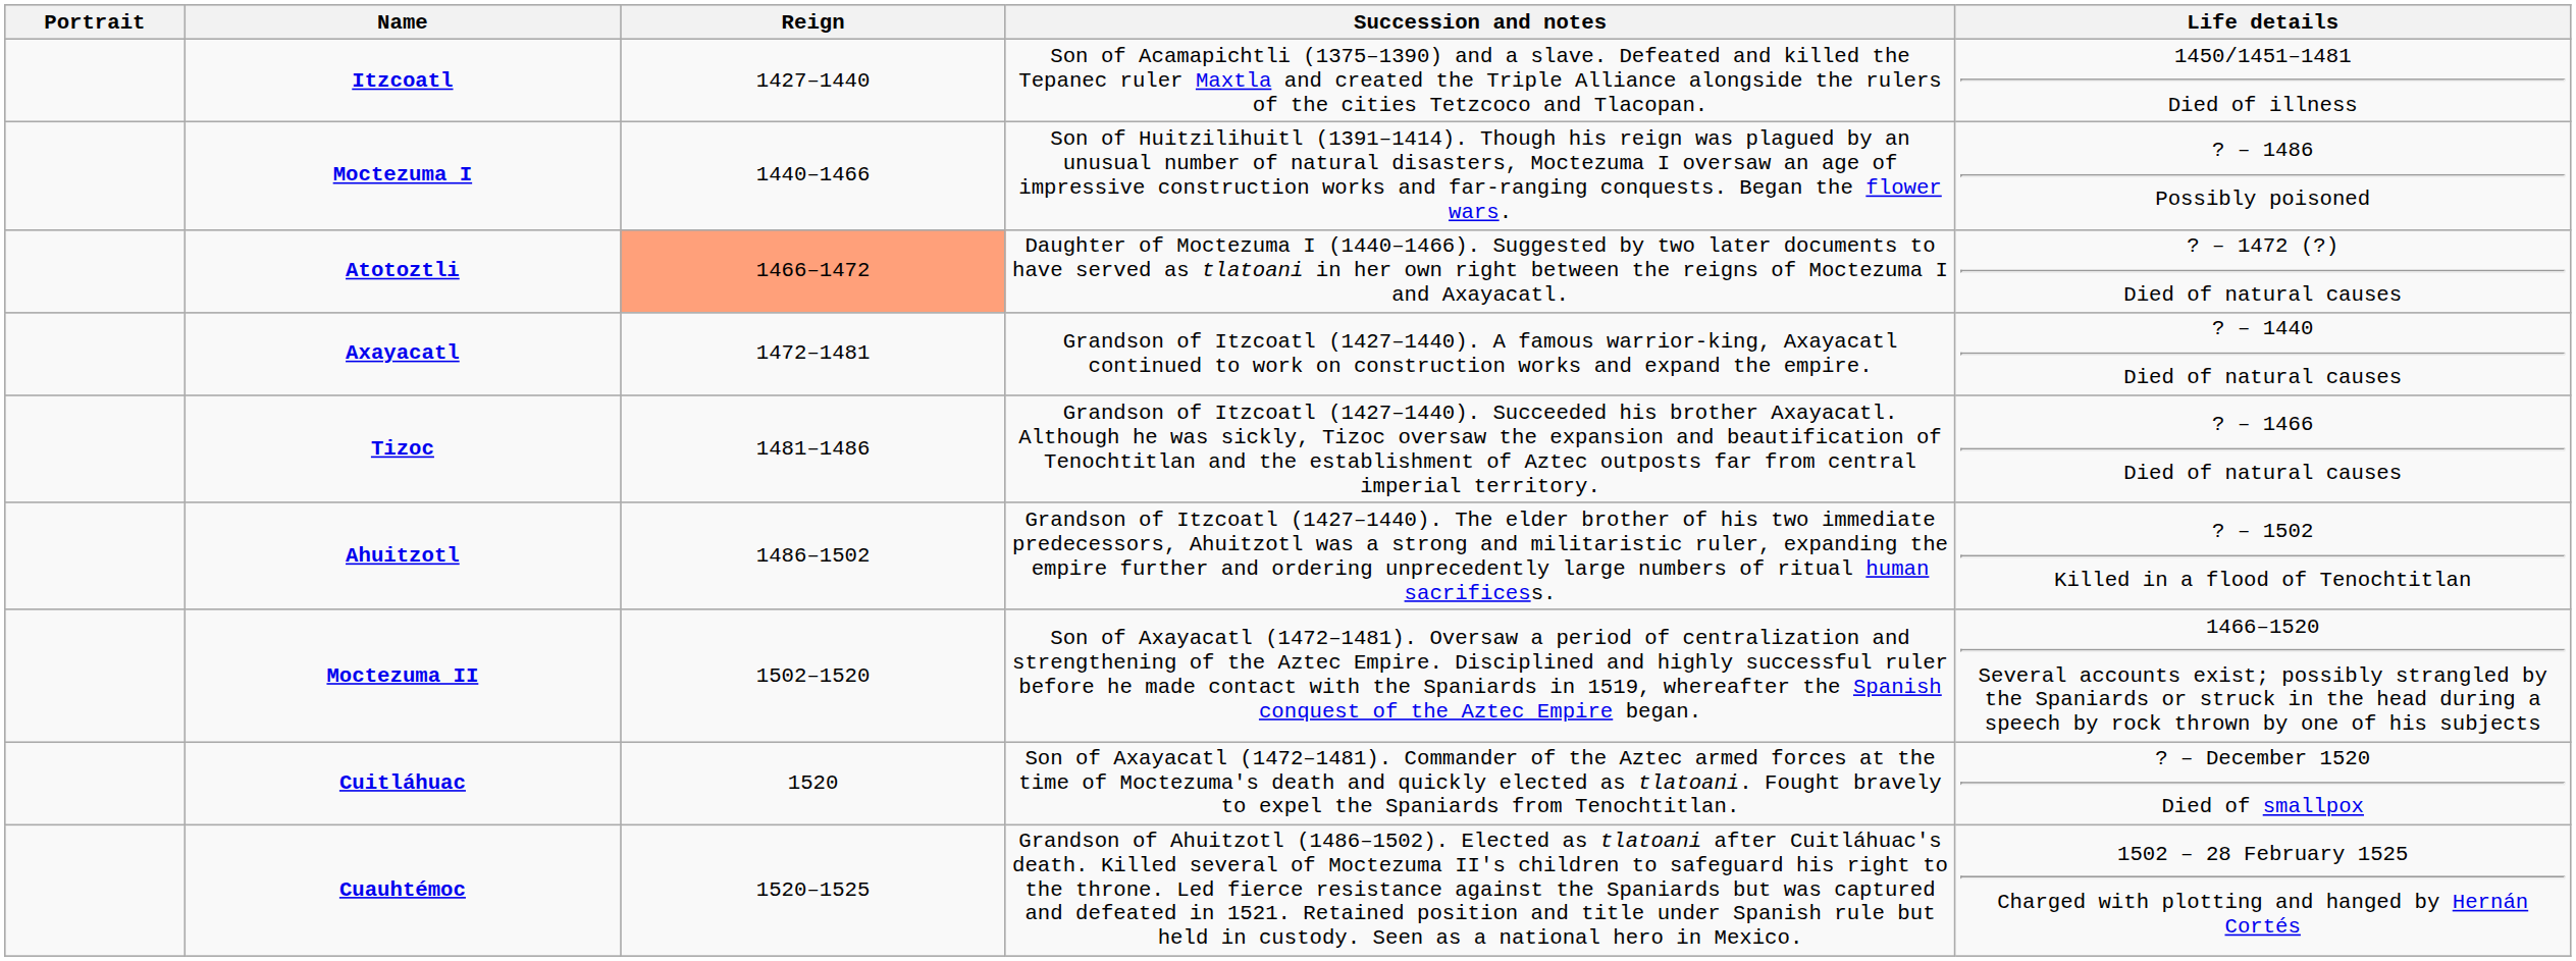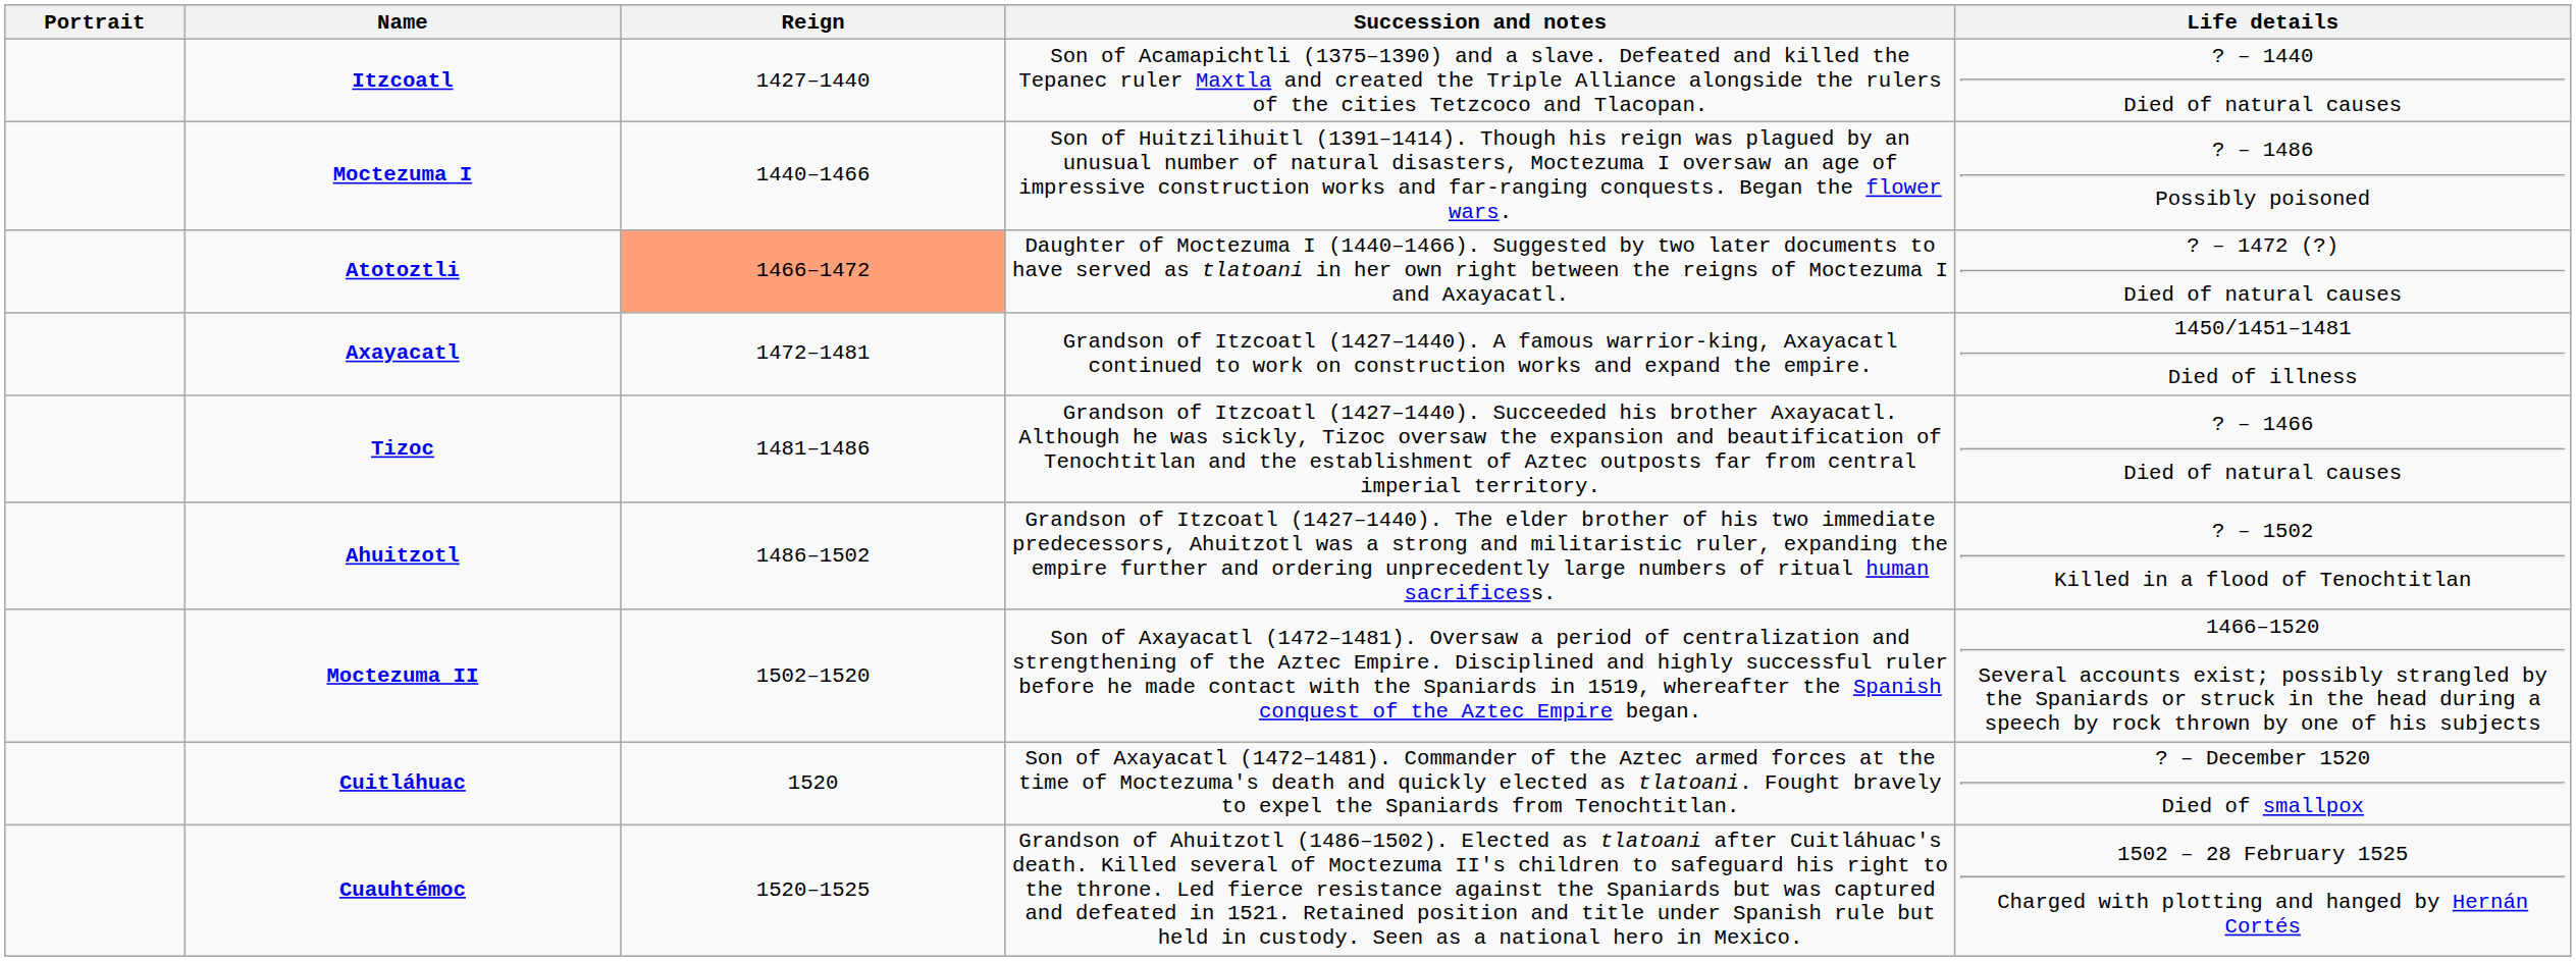 <table class="wikitable" style="width:100%; text-align:center;">
 <tr>
 <th width="7%">Portrait</th>
 <th width="17%">Name</th>
 <th width="15%">Reign</th>
 <th width="37%">Succession and notes</th>
 <th width="24%">Life details</th>
 </tr>
 <tr>
 <td></td>
 <td><strong><a href='#'>Itzcoatl</a></strong><br></td>
 <td>1427–1440<br></td>
 <td>Son of Acamapichtli (1375–1390) and a slave. Defeated and killed the Tepanec ruler <a href='#'>Maxtla</a> and created the Triple Alliance alongside the rulers of the cities Tetzcoco and Tlacopan.</td>
-<td>1450/1451–1481<br><hr>Died of illness</td>
+<td>? – 1440<hr>Died of natural causes</td>
 </tr>
 <tr>
 <td></td>
 <td><strong><a href='#'>Moctezuma I</a></strong><br></td>
 <td>1440–1466<br></td>
 <td>Son of Huitzilihuitl (1391–1414). Though his reign was plagued by an unusual number of natural disasters, Moctezuma I oversaw an age of impressive construction works and far-ranging conquests. Began the <a href='#'>flower wars</a>.</td>
 <td>? – 1486<hr>Possibly poisoned</td>
 </tr>
 <tr>
 <td></td>
 <td><a href='#'><strong>Atotoztli</strong></a><br></td>
 <td style="background: lightsalmon;">1466–1472<br></td>
 <td>Daughter of Moctezuma I (1440–1466). Suggested by two later documents to have served as <em>tlatoani</em> in her own right between the reigns of Moctezuma I and Axayacatl.</td>
 <td>? – 1472 (?)<hr>Died of natural causes</td>
 </tr>
 <tr>
 <td></td>
 <td><strong><a href='#'>Axayacatl</a></strong><br></td>
 <td>1472–1481<br></td>
 <td>Grandson of Itzcoatl (1427–1440). A famous warrior-king, Axayacatl continued to work on construction works and expand the empire.</td>
-<td>? – 1440<hr>Died of natural causes</td>
+<td>1450/1451–1481<br><hr>Died of illness</td>
 </tr>
 <tr>
 <td></td>
 <td><strong><a href='#'>Tizoc</a></strong><br></td>
 <td>1481–1486<br></td>
 <td>Grandson of Itzcoatl (1427–1440). Succeeded his brother Axayacatl. Although he was sickly, Tizoc oversaw the expansion and beautification of Tenochtitlan and the establishment of Aztec outposts far from central imperial territory.</td>
 <td>? – 1466<hr>Died of natural causes</td>
 </tr>
 <tr>
 <td></td>
 <td><strong><a href='#'>Ahuitzotl</a></strong><br></td>
 <td>1486–1502<br></td>
 <td>Grandson of Itzcoatl (1427–1440). The elder brother of his two immediate predecessors, Ahuitzotl was a strong and militaristic ruler, expanding the empire further and ordering unprecedently large numbers of ritual <a href='#'>human sacrifices</a>s.</td>
 <td>? – 1502<hr>Killed in a flood of Tenochtitlan</td>
 </tr>
 <tr>
 <td></td>
 <td><strong><a href='#'>Moctezuma II</a></strong><br></td>
 <td>1502–1520<br></td>
 <td>Son of Axayacatl (1472–1481). Oversaw a period of centralization and strengthening of the Aztec Empire. Disciplined and highly successful ruler before he made contact with the Spaniards in 1519, whereafter the <a href='#'>Spanish conquest of the Aztec Empire</a> began.</td>
 <td> 1466–1520<br><hr>Several accounts exist; possibly strangled by the Spaniards or struck in the head during a speech by rock thrown by one of his subjects</td>
 </tr>
 <tr>
 <td></td>
 <td><strong><a href='#'>Cuitláhuac</a></strong><br></td>
 <td>1520<br></td>
 <td>Son of Axayacatl (1472–1481). Commander of the Aztec armed forces at the time of Moctezuma's death and quickly elected as <em>tlatoani</em>. Fought bravely to expel the Spaniards from Tenochtitlan.</td>
 <td>? – December 1520<hr>Died of <a href='#'>smallpox</a></td>
 </tr>
 <tr>
 <td></td>
 <td><strong><a href='#'>Cuauhtémoc</a></strong><br></td>
 <td>1520–1525<br></td>
 <td>Grandson of Ahuitzotl (1486–1502). Elected as <em>tlatoani</em> after Cuitláhuac's death. Killed several of Moctezuma II's children to safeguard his right to the throne. Led fierce resistance against the Spaniards but was captured and defeated in 1521. Retained position and title under Spanish rule but held in custody. Seen as a national hero in Mexico.</td>
 <td>1502 – 28 February 1525<br><hr>Charged with plotting and hanged by <a href='#'>Hernán Cortés</a></td>
 </tr>
 </table>
